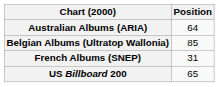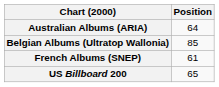 <table class="wikitable sortable plainrowheaders" style="text-align:center">
 <tr>
 <th scope="col">Chart (2000)</th>
 <th scope="col">Position</th>
 </tr>
 <tr>
 <th scope="row">Australian Albums (ARIA)</th>
 <td>64</td>
 </tr>
 <tr>
 <th scope="row">Belgian Albums (Ultratop Wallonia)</th>
 <td>85</td>
 </tr>
 <tr>
 <th scope="row">French Albums (SNEP)</th>
-<td>31</td>
+<td>61</td>
 </tr>
 <tr>
 <th scope="row">US <em>Billboard</em> 200</th>
 <td>65</td>
 </tr>
 </table>
